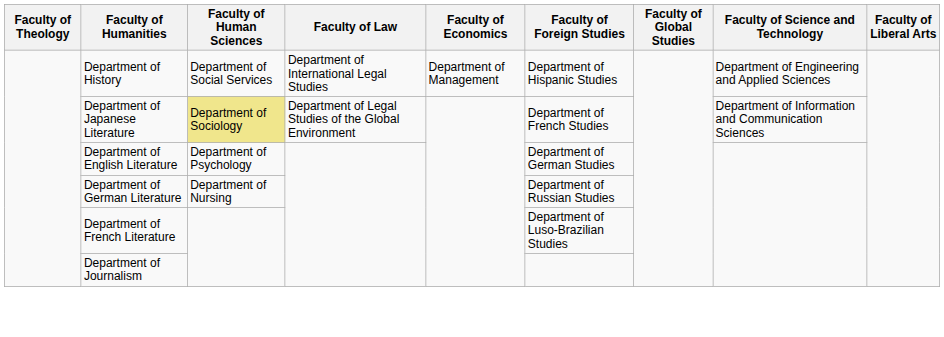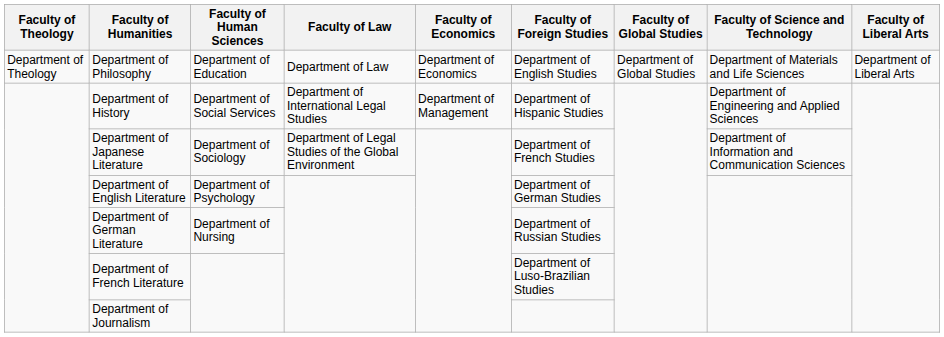 <table class="wikitable sortable mw-collapsible mw-collapsed">
 <tr>
 <th>Faculty of Theology</th>
 <th>Faculty of Humanities</th>
 <th>Faculty of Human Sciences</th>
 <th>Faculty of Law</th>
 <th>Faculty of Economics</th>
 <th>Faculty of Foreign Studies</th>
 <th>Faculty of Global Studies</th>
 <th>Faculty of Science and Technology</th>
 <th>Faculty of Liberal Arts</th>
+</tr>
+<tr>
+<td>Department of Theology</td>
+<td>Department of Philosophy</td>
+<td>Department of Education</td>
+<td>Department of Law</td>
+<td>Department of Economics</td>
+<td>Department of English Studies</td>
+<td>Department of Global Studies</td>
+<td>Department of Materials and Life Sciences</td>
+<td>Department of Liberal Arts</td>
 </tr>
 <tr>
 <td rowspan="6"></td>
 <td>Department of History</td>
 <td>Department of Social Services</td>
 <td>Department of International Legal Studies</td>
 <td>Department of Management</td>
 <td>Department of Hispanic Studies</td>
 <td rowspan="6"></td>
 <td>Department of Engineering and Applied Sciences</td>
 <td rowspan="6"></td>
 </tr>
 <tr>
 <td>Department of Japanese Literature</td>
-<td style="background: khaki;">Department of Sociology</td>
+<td>Department of Sociology</td>
 <td>Department of Legal Studies of the Global Environment</td>
 <td rowspan="5"></td>
 <td>Department of French Studies</td>
 <td>Department of Information and Communication Sciences</td>
 </tr>
 <tr>
 <td>Department of English Literature</td>
 <td>Department of Psychology</td>
 <td rowspan="4"></td>
 <td>Department of German Studies</td>
 <td rowspan="4"></td>
 </tr>
 <tr>
 <td>Department of German Literature</td>
 <td>Department of Nursing</td>
 <td>Department of Russian Studies</td>
 </tr>
 <tr>
 <td>Department of French Literature</td>
 <td rowspan="2"></td>
 <td>Department of Luso-Brazilian Studies</td>
 </tr>
 <tr>
 <td>Department of Journalism</td>
 <td></td>
 </tr>
 </table>
